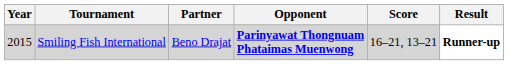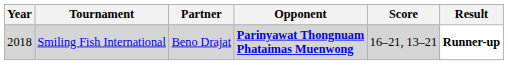 <table class="sortable wikitable" style="font-size: 90%">
 <tr>
 <th>Year</th>
 <th>Tournament</th>
 <th>Partner</th>
 <th>Opponent</th>
 <th>Score</th>
 <th>Result</th>
 </tr>
 <tr style="background:#D5D5D5">
-<td align="center">2015</td>
+<td align="center">2018</td>
 <td align="left"><a href='#'>Smiling Fish International</a></td>
 <td align="left"> <a href='#'>Beno Drajat</a></td>
 <td align="left"><strong> <a href='#'>Parinyawat Thongnuam</a> <br>  <a href='#'>Phataimas Muenwong</a></strong></td>
 <td align="left">16–21, 13–21</td>
 <td style="text-align:left; background:white"> <strong>Runner-up</strong></td>
 </tr>
 </table>
